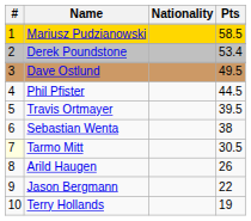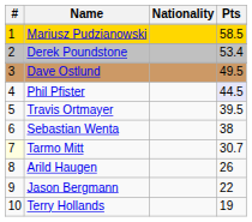 <table class="wikitable">
 <tr>
 <th>#</th>
 <th>Name</th>
 <th>Nationality</th>
 <th>Pts</th>
 </tr>
 <tr>
 </tr>
 <tr style="background:gold;">
 <td>1</td>
 <td><a href='#'>Mariusz Pudzianowski</a></td>
 <td></td>
 <td>58.5</td>
 </tr>
 <tr>
 </tr>
 <tr style="background:silver;">
 <td>2</td>
 <td><a href='#'>Derek Poundstone</a></td>
 <td></td>
 <td>53.4</td>
 </tr>
 <tr>
 </tr>
 <tr style="background:#c96;">
 <td>3</td>
 <td><a href='#'>Dave Ostlund</a></td>
 <td></td>
 <td>49.5</td>
 </tr>
 <tr>
 <td>4</td>
 <td><a href='#'>Phil Pfister</a></td>
 <td></td>
-<td>44.5</td>
+<td style="background: lavender;">44.5</td>
 </tr>
 <tr>
 <td>5</td>
 <td><a href='#'>Travis Ortmayer</a></td>
 <td></td>
 <td>39.5</td>
 </tr>
 <tr>
 <td>6</td>
 <td><a href='#'>Sebastian Wenta</a></td>
 <td></td>
 <td>38</td>
 </tr>
 <tr>
 <td style="background: lightyellow;">7</td>
 <td><a href='#'>Tarmo Mitt</a></td>
 <td></td>
-<td>30.5</td>
+<td>30.7</td>
 </tr>
 <tr>
 <td>8</td>
 <td><a href='#'>Arild Haugen</a></td>
 <td></td>
 <td>26</td>
 </tr>
 <tr>
 <td>9</td>
 <td><a href='#'>Jason Bergmann</a></td>
 <td></td>
 <td>22</td>
 </tr>
 <tr>
 <td>10</td>
 <td><a href='#'>Terry Hollands</a></td>
 <td></td>
 <td>19</td>
 </tr>
 </table>
